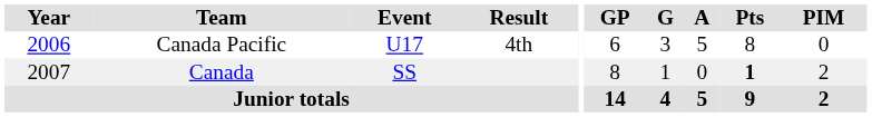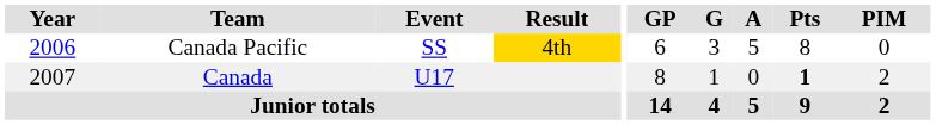 <table border="0" cellpadding="1" cellspacing="0" ID="Table3" style="text-align:center; width:40em">
 <tr ALIGN="center" bgcolor="#e0e0e0">
 <th>Year</th>
 <th>Team</th>
 <th>Event</th>
 <th>Result</th>
 <th rowspan="99" bgcolor="#ffffff"></th>
 <th>GP</th>
 <th>G</th>
 <th>A</th>
 <th>Pts</th>
 <th>PIM</th>
 </tr>
 <tr>
 <td><a href='#'>2006</a></td>
 <td>Canada Pacific</td>
-<td><a href='#'>U17</a></td>
-<td>4th</td>
+<td><a href='#'>SS</a></td>
+<td style="background: gold;">4th</td>
 <td>6</td>
 <td>3</td>
 <td>5</td>
 <td>8</td>
 <td>0</td>
 </tr>
 <tr bgcolor="#f0f0f0">
 <td>2007</td>
 <td><a href='#'>Canada</a></td>
-<td><a href='#'>SS</a></td>
+<td><a href='#'>U17</a></td>
 <td></td>
 <td>8</td>
 <td>1</td>
 <td>0</td>
 <td><strong>1</strong></td>
 <td>2</td>
 </tr>
 <tr bgcolor="#e0e0e0">
 <th colspan=4>Junior totals</th>
 <th>14</th>
 <th>4</th>
 <th>5</th>
 <th>9</th>
 <th>2</th>
 </tr>
 </table>
